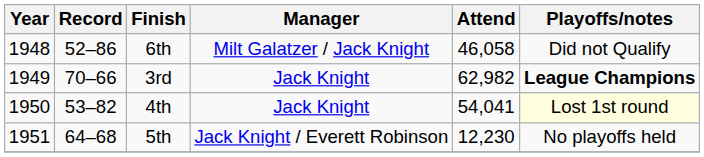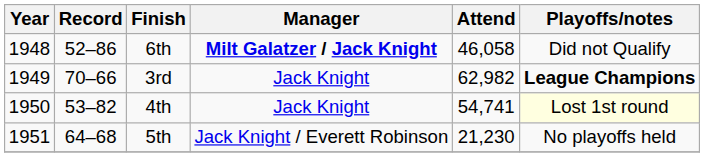 <table class="wikitable">
 <tr>
 <th>Year</th>
 <th>Record</th>
 <th>Finish</th>
 <th>Manager</th>
 <th>Attend</th>
 <th>Playoffs/notes</th>
 </tr>
 <tr align=center>
 <td>1948</td>
 <td>52–86</td>
 <td>6th</td>
-<td><a href='#'>Milt Galatzer</a> / <a href='#'>Jack Knight</a></td>
+<td><strong><a href='#'>Milt Galatzer</a> / <a href='#'>Jack Knight</a></strong></td>
 <td>46,058</td>
 <td>Did not Qualify</td>
 </tr>
 <tr align=center>
 <td>1949</td>
 <td>70–66</td>
 <td>3rd</td>
 <td><a href='#'>Jack Knight</a></td>
 <td>62,982</td>
 <td><strong>League Champions</strong></td>
 </tr>
 <tr align=center>
 <td>1950</td>
 <td>53–82</td>
 <td>4th</td>
 <td><a href='#'>Jack Knight</a></td>
-<td>54,041</td>
+<td>54,741</td>
 <td style="background: lightyellow;">Lost 1st round</td>
 </tr>
 <tr align=center>
 <td>1951</td>
 <td>64–68</td>
 <td>5th</td>
 <td><a href='#'>Jack Knight</a> / Everett Robinson</td>
-<td>12,230</td>
+<td>21,230</td>
 <td>No playoffs held</td>
 </tr>
 <tr align=center>
 </tr>
 </table>
